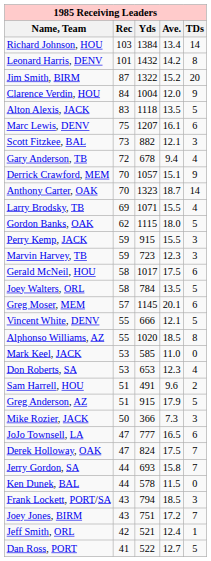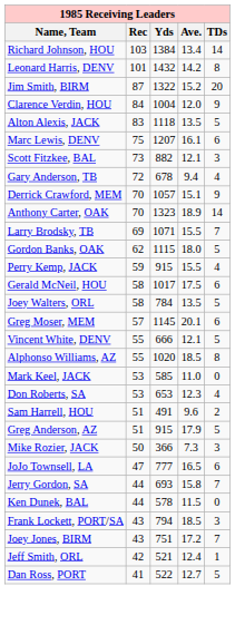 <table class="wikitable">
 <tr bgcolor="#ffcbcb">
 <td colspan="5" align="center"><strong>1985 Receiving Leaders</strong></td>
 </tr>
 <tr bgcolor="#efefef">
 <th>Name, Team</th>
 <th>Rec</th>
 <th>Yds</th>
 <th>Ave.</th>
 <th>TDs</th>
 </tr>
 <tr align="center">
 <td align="left"><a href='#'>Richard Johnson</a>, <a href='#'>HOU</a></td>
 <td>103</td>
 <td>1384</td>
 <td>13.4</td>
 <td>14</td>
 </tr>
 <tr align="center">
 <td align="left"><a href='#'>Leonard Harris</a>, <a href='#'>DENV</a></td>
 <td>101</td>
 <td>1432</td>
 <td>14.2</td>
 <td>8</td>
 </tr>
 <tr align="center">
 <td align="left"><a href='#'>Jim Smith</a>, <a href='#'>BIRM</a></td>
 <td>87</td>
 <td>1322</td>
 <td>15.2</td>
 <td>20</td>
 </tr>
 <tr align="center">
 <td align="left"><a href='#'>Clarence Verdin</a>, <a href='#'>HOU</a></td>
 <td>84</td>
 <td>1004</td>
 <td>12.0</td>
 <td>9</td>
 </tr>
 <tr align="center">
 <td align="left"><a href='#'>Alton Alexis</a>, <a href='#'>JACK</a></td>
 <td>83</td>
 <td>1118</td>
 <td>13.5</td>
 <td>5</td>
 </tr>
 <tr align="center">
 <td align="left"><a href='#'>Marc Lewis</a>, <a href='#'>DENV</a></td>
 <td>75</td>
 <td>1207</td>
 <td>16.1</td>
 <td>6</td>
 </tr>
 <tr align="center">
 <td align="left"><a href='#'>Scott Fitzkee</a>, <a href='#'>BAL</a></td>
 <td>73</td>
 <td>882</td>
 <td>12.1</td>
 <td>3</td>
 </tr>
 <tr align="center">
 <td align="left"><a href='#'>Gary Anderson</a>, <a href='#'>TB</a></td>
 <td>72</td>
 <td>678</td>
 <td>9.4</td>
 <td>4</td>
 </tr>
 <tr align="center">
 <td align="left"><a href='#'>Derrick Crawford</a>, <a href='#'>MEM</a></td>
 <td>70</td>
 <td>1057</td>
 <td>15.1</td>
 <td>9</td>
 </tr>
 <tr align="center">
 <td align="left"><a href='#'>Anthony Carter</a>, <a href='#'>OAK</a></td>
 <td>70</td>
 <td>1323</td>
-<td>18.7</td>
+<td>18.9</td>
 <td>14</td>
 </tr>
 <tr align="center">
 <td align="left"><a href='#'>Larry Brodsky</a>, <a href='#'>TB</a></td>
 <td>69</td>
 <td>1071</td>
 <td>15.5</td>
-<td>4</td>
+<td>7</td>
 </tr>
 <tr align="center">
 <td align="left"><a href='#'>Gordon Banks</a>, <a href='#'>OAK</a></td>
 <td>62</td>
 <td>1115</td>
 <td>18.0</td>
 <td>5</td>
 </tr>
 <tr align="center">
 <td align="left"><a href='#'>Perry Kemp</a>, <a href='#'>JACK</a></td>
 <td>59</td>
 <td>915</td>
 <td>15.5</td>
-<td>3</td>
-</tr>
-<tr align="center">
-<td align="left"><a href='#'>Marvin Harvey</a>, <a href='#'>TB</a></td>
-<td>59</td>
-<td>723</td>
-<td>12.3</td>
-<td>3</td>
+<td>4</td>
 </tr>
 <tr align="center">
 <td align="left"><a href='#'>Gerald McNeil</a>, <a href='#'>HOU</a></td>
 <td>58</td>
 <td>1017</td>
 <td>17.5</td>
 <td>6</td>
 </tr>
 <tr align="center">
 <td align="left"><a href='#'>Joey Walters</a>, <a href='#'>ORL</a></td>
 <td>58</td>
 <td>784</td>
 <td>13.5</td>
 <td>5</td>
 </tr>
 <tr align="center">
 <td align="left"><a href='#'>Greg Moser</a>, <a href='#'>MEM</a></td>
 <td>57</td>
 <td>1145</td>
 <td>20.1</td>
 <td>6</td>
 </tr>
 <tr align="center">
 <td align="left"><a href='#'>Vincent White</a>, <a href='#'>DENV</a></td>
 <td>55</td>
 <td>666</td>
 <td>12.1</td>
 <td>5</td>
 </tr>
 <tr align="center">
 <td align="left"><a href='#'>Alphonso Williams</a>, <a href='#'>AZ</a></td>
 <td>55</td>
 <td>1020</td>
 <td>18.5</td>
 <td>8</td>
 </tr>
 <tr align="center">
 <td align="left"><a href='#'>Mark Keel</a>, <a href='#'>JACK</a></td>
 <td>53</td>
 <td>585</td>
 <td>11.0</td>
 <td>0</td>
 </tr>
 <tr align="center">
 <td align="left"><a href='#'>Don Roberts</a>, <a href='#'>SA</a></td>
 <td>53</td>
 <td>653</td>
 <td>12.3</td>
 <td>4</td>
 </tr>
 <tr align="center">
 <td align="left"><a href='#'>Sam Harrell</a>, <a href='#'>HOU</a></td>
 <td>51</td>
 <td>491</td>
 <td>9.6</td>
 <td>2</td>
 </tr>
 <tr align="center">
 <td align="left"><a href='#'>Greg Anderson</a>, <a href='#'>AZ</a></td>
 <td>51</td>
 <td>915</td>
 <td>17.9</td>
 <td>5</td>
 </tr>
 <tr align="center">
 <td align="left"><a href='#'>Mike Rozier</a>, <a href='#'>JACK</a></td>
 <td>50</td>
 <td>366</td>
 <td>7.3</td>
 <td>3</td>
 </tr>
 <tr align="center">
 <td align="left"><a href='#'>JoJo Townsell</a>, <a href='#'>LA</a></td>
 <td>47</td>
 <td>777</td>
 <td>16.5</td>
 <td>6</td>
 </tr>
 <tr align="center">
-<td align="left"><a href='#'>Derek Holloway</a>, <a href='#'>OAK</a></td>
-<td>47</td>
-<td>824</td>
-<td>17.5</td>
-<td>7</td>
-</tr>
-<tr align="center">
 <td align="left"><a href='#'>Jerry Gordon</a>, <a href='#'>SA</a></td>
 <td>44</td>
 <td>693</td>
 <td>15.8</td>
 <td>7</td>
 </tr>
 <tr align="center">
 <td align="left"><a href='#'>Ken Dunek</a>, <a href='#'>BAL</a></td>
 <td>44</td>
 <td>578</td>
 <td>11.5</td>
 <td>0</td>
 </tr>
 <tr align="center">
 <td align="left"><a href='#'>Frank Lockett</a>, <a href='#'>PORT</a>/<a href='#'>SA</a></td>
 <td>43</td>
 <td>794</td>
 <td>18.5</td>
 <td>3</td>
 </tr>
 <tr align="center">
 <td align="left"><a href='#'>Joey Jones</a>, <a href='#'>BIRM</a></td>
 <td>43</td>
 <td>751</td>
 <td>17.2</td>
 <td>7</td>
 </tr>
 <tr align="center">
 <td align="left"><a href='#'>Jeff Smith</a>, <a href='#'>ORL</a></td>
 <td>42</td>
 <td>521</td>
 <td>12.4</td>
 <td>1</td>
 </tr>
 <tr align="center">
 <td align="left"><a href='#'>Dan Ross</a>, <a href='#'>PORT</a></td>
 <td>41</td>
 <td>522</td>
 <td>12.7</td>
 <td>5</td>
 </tr>
 </table>
